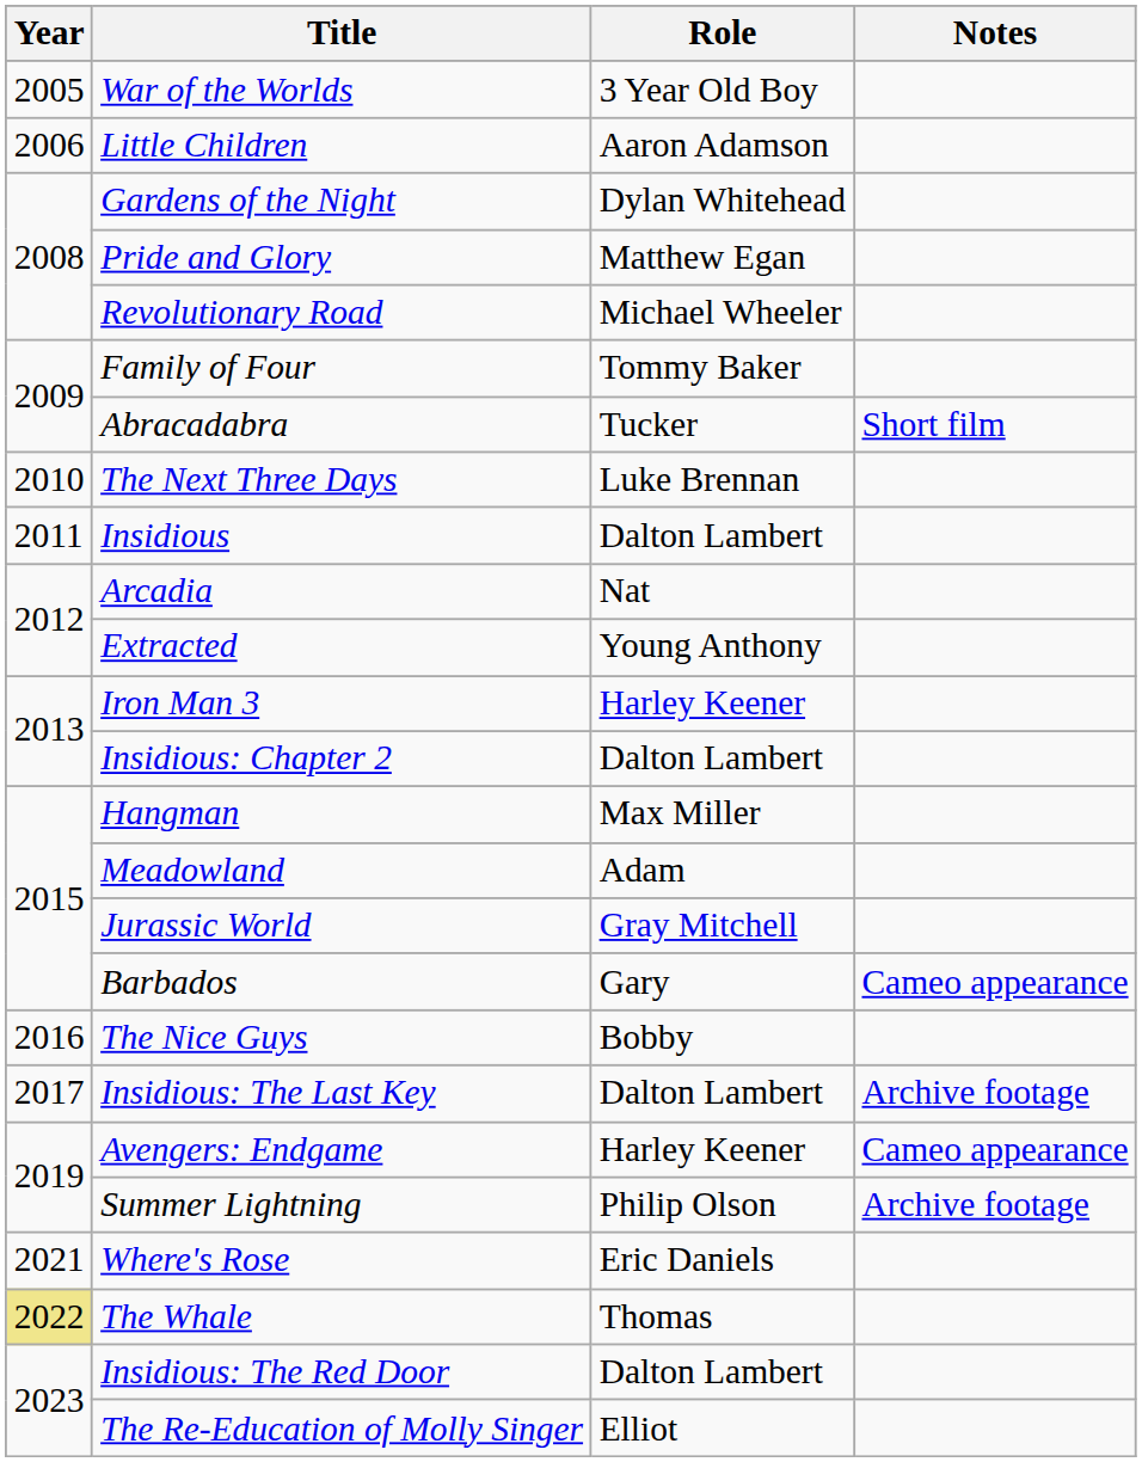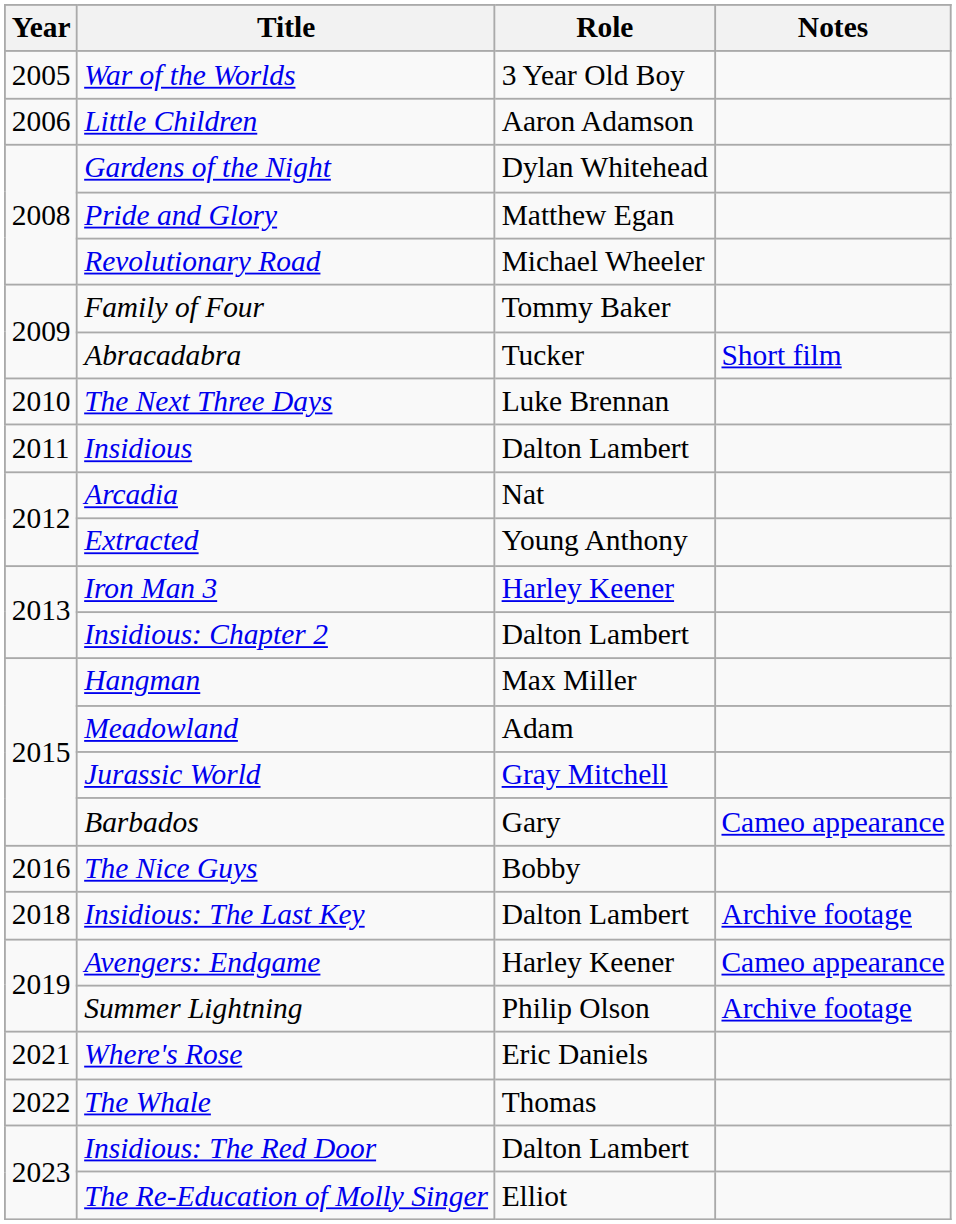 <table class="wikitable sortable">
 <tr>
 <th>Year</th>
 <th>Title</th>
 <th>Role</th>
 <th>Notes</th>
 </tr>
 <tr>
 <td>2005</td>
 <td><em><a href='#'>War of the Worlds</a></em></td>
 <td>3 Year Old Boy</td>
 <td></td>
 </tr>
 <tr>
 <td>2006</td>
 <td><em><a href='#'>Little Children</a></em></td>
 <td>Aaron Adamson</td>
 <td></td>
 </tr>
 <tr>
 <td rowspan="3">2008</td>
 <td><em><a href='#'>Gardens of the Night</a></em></td>
 <td>Dylan Whitehead</td>
 <td></td>
 </tr>
 <tr>
 <td><em><a href='#'>Pride and Glory</a></em></td>
 <td>Matthew Egan</td>
 <td></td>
 </tr>
 <tr>
 <td><em><a href='#'>Revolutionary Road</a></em></td>
 <td>Michael Wheeler</td>
 <td></td>
 </tr>
 <tr>
 <td rowspan="2">2009</td>
 <td><em>Family of Four</em></td>
 <td>Tommy Baker</td>
 <td></td>
 </tr>
 <tr>
 <td><em>Abracadabra</em></td>
 <td>Tucker</td>
 <td><a href='#'>Short film</a></td>
 </tr>
 <tr>
 <td>2010</td>
 <td><em><a href='#'>The Next Three Days</a></em></td>
 <td>Luke Brennan</td>
 <td></td>
 </tr>
 <tr>
 <td>2011</td>
 <td><em><a href='#'>Insidious</a></em></td>
 <td>Dalton Lambert</td>
 <td></td>
 </tr>
 <tr>
 <td rowspan="2">2012</td>
 <td><em><a href='#'>Arcadia</a></em></td>
 <td>Nat</td>
 <td></td>
 </tr>
 <tr>
 <td><em><a href='#'>Extracted</a></em></td>
 <td>Young Anthony</td>
 <td></td>
 </tr>
 <tr>
 <td rowspan="2">2013</td>
 <td><em><a href='#'>Iron Man 3</a></em></td>
 <td><a href='#'>Harley Keener</a></td>
 <td></td>
 </tr>
 <tr>
 <td><em><a href='#'>Insidious: Chapter 2</a></em></td>
 <td>Dalton Lambert</td>
 <td></td>
 </tr>
 <tr>
 <td rowspan="4">2015</td>
 <td><em><a href='#'>Hangman</a></em></td>
 <td>Max Miller</td>
 <td></td>
 </tr>
 <tr>
 <td><em><a href='#'>Meadowland</a></em></td>
 <td>Adam</td>
 <td></td>
 </tr>
 <tr>
 <td><em><a href='#'>Jurassic World</a></em></td>
 <td><a href='#'>Gray Mitchell</a></td>
 <td></td>
 </tr>
 <tr>
 <td><em>Barbados</em></td>
 <td>Gary</td>
 <td><a href='#'>Cameo appearance</a></td>
 </tr>
 <tr>
 <td>2016</td>
 <td><em><a href='#'>The Nice Guys</a></em></td>
 <td>Bobby</td>
 <td></td>
 </tr>
 <tr>
-<td>2017</td>
+<td>2018</td>
 <td><em><a href='#'>Insidious: The Last Key</a></em></td>
 <td>Dalton Lambert</td>
 <td><a href='#'>Archive footage</a></td>
 </tr>
 <tr>
 <td rowspan="2">2019</td>
 <td><em><a href='#'>Avengers: Endgame</a></em></td>
 <td>Harley Keener</td>
 <td><a href='#'>Cameo appearance</a></td>
 </tr>
 <tr>
 <td><em>Summer Lightning</em></td>
 <td>Philip Olson</td>
 <td><a href='#'>Archive footage</a></td>
 </tr>
 <tr>
 <td>2021</td>
 <td><em><a href='#'>Where's Rose</a></em></td>
 <td>Eric Daniels</td>
 <td></td>
 </tr>
 <tr>
-<td style="background: khaki;">2022</td>
+<td>2022</td>
 <td><em><a href='#'>The Whale</a></em></td>
 <td>Thomas</td>
 <td></td>
 </tr>
 <tr>
 <td rowspan="2">2023</td>
 <td><em><a href='#'>Insidious: The Red Door</a></em></td>
 <td>Dalton Lambert</td>
 <td></td>
 </tr>
 <tr>
 <td><em><a href='#'>The Re-Education of Molly Singer</a></em></td>
 <td>Elliot</td>
 <td></td>
 </tr>
 </table>
